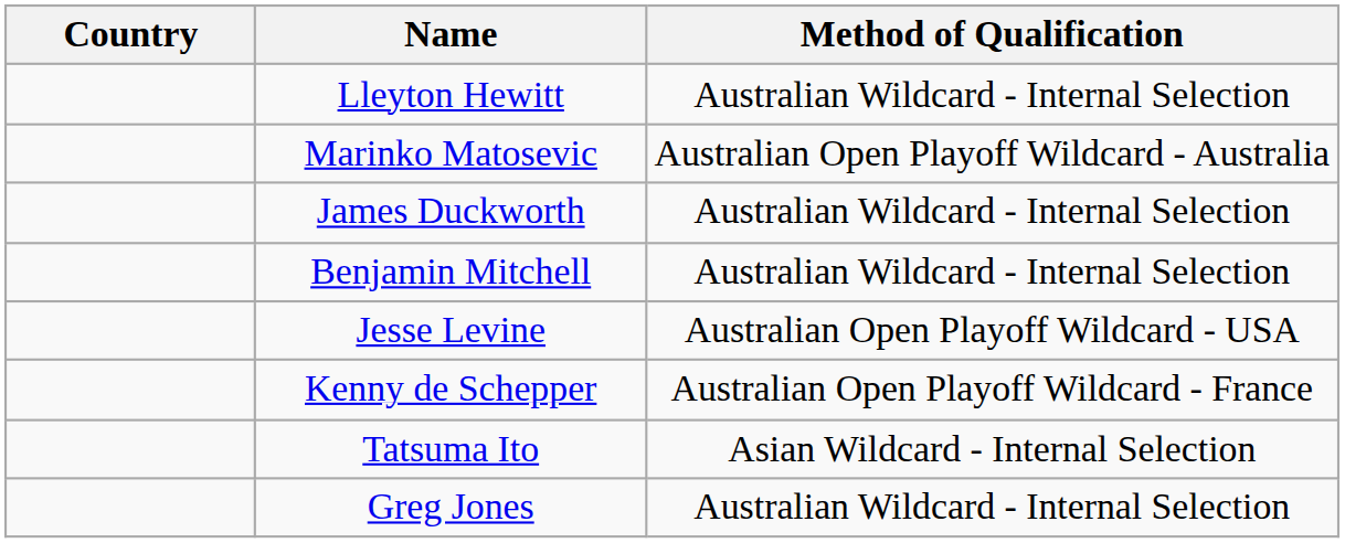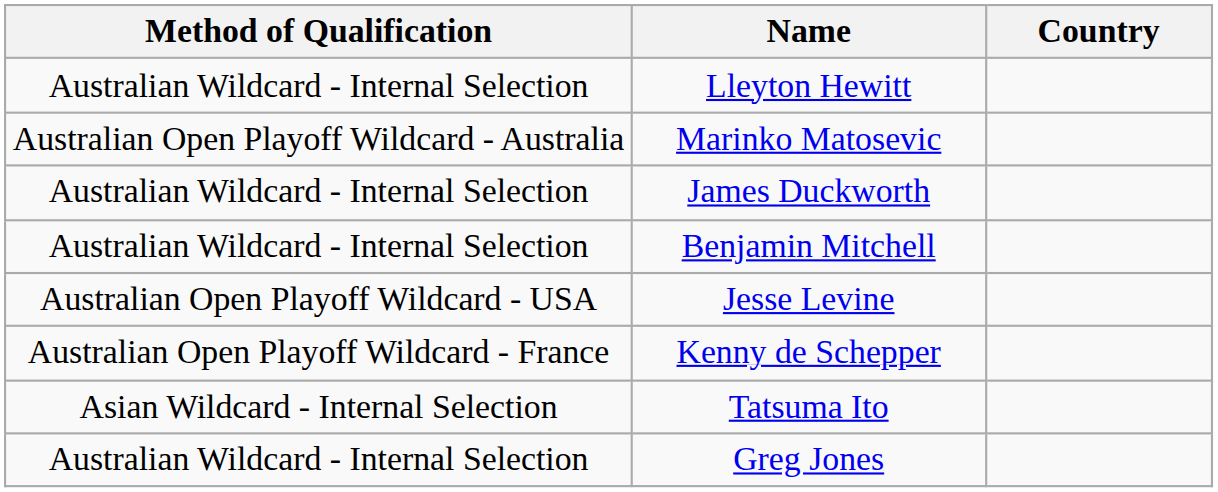 <table class="wikitable" style="text-align: center;">
 <tr>
+<th>Method of Qualification</th>
+<th width=160>Name</th>
 <th width=100px>Country</th>
-<th width=160>Name</th>
-<th>Method of Qualification</th>
 </tr>
 <tr>
+<td>Australian Wildcard - Internal Selection</td>
+<td><a href='#'>Lleyton Hewitt</a></td>
 <td></td>
-<td><a href='#'>Lleyton Hewitt</a></td>
-<td>Australian Wildcard - Internal Selection</td>
 </tr>
 <tr>
+<td>Australian Open Playoff Wildcard - Australia</td>
+<td><a href='#'>Marinko Matosevic</a></td>
 <td></td>
-<td><a href='#'>Marinko Matosevic</a></td>
-<td>Australian Open Playoff Wildcard - Australia</td>
 </tr>
 <tr>
+<td>Australian Wildcard - Internal Selection</td>
+<td><a href='#'>James Duckworth</a></td>
 <td></td>
-<td><a href='#'>James Duckworth</a></td>
-<td>Australian Wildcard - Internal Selection</td>
 </tr>
 <tr>
+<td>Australian Wildcard - Internal Selection</td>
+<td><a href='#'>Benjamin Mitchell</a></td>
 <td></td>
-<td><a href='#'>Benjamin Mitchell</a></td>
-<td>Australian Wildcard - Internal Selection</td>
 </tr>
 <tr>
+<td>Australian Open Playoff Wildcard - USA</td>
+<td><a href='#'>Jesse Levine</a></td>
 <td></td>
-<td><a href='#'>Jesse Levine</a></td>
-<td>Australian Open Playoff Wildcard - USA</td>
 </tr>
 <tr>
+<td>Australian Open Playoff Wildcard - France</td>
+<td><a href='#'>Kenny de Schepper</a></td>
 <td></td>
-<td><a href='#'>Kenny de Schepper</a></td>
-<td>Australian Open Playoff Wildcard - France</td>
 </tr>
 <tr>
+<td>Asian Wildcard - Internal Selection</td>
+<td><a href='#'>Tatsuma Ito</a></td>
 <td></td>
-<td><a href='#'>Tatsuma Ito</a></td>
-<td>Asian Wildcard - Internal Selection</td>
 </tr>
 <tr>
+<td>Australian Wildcard - Internal Selection</td>
+<td><a href='#'>Greg Jones</a></td>
 <td></td>
-<td><a href='#'>Greg Jones</a></td>
-<td>Australian Wildcard - Internal Selection</td>
 </tr>
 </table>
